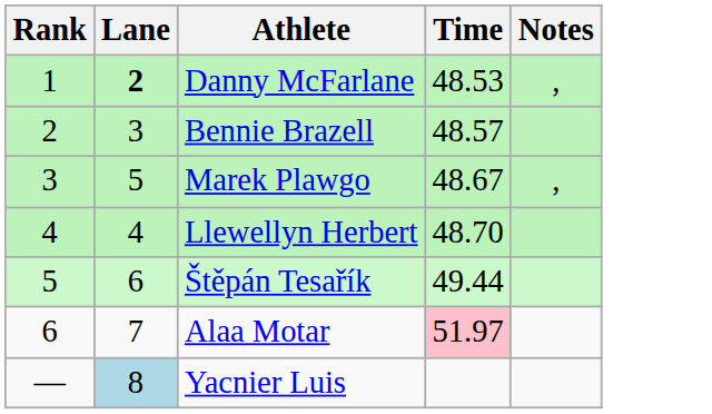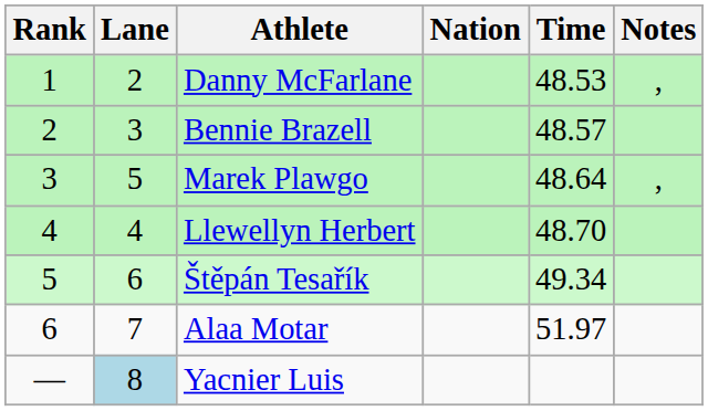 <table class="wikitable sortable" style="text-align:center">
 <tr>
 <th>Rank</th>
 <th>Lane</th>
 <th>Athlete</th>
+<th>Nation</th>
 <th>Time</th>
 <th>Notes</th>
 </tr>
 <tr bgcolor=bbf3bb>
 <td>1</td>
-<td><strong>2</strong></td>
+<td>2</td>
 <td align="left"><a href='#'>Danny McFarlane</a></td>
+<td align="left"></td>
 <td>48.53</td>
 <td>, </td>
 </tr>
 <tr bgcolor=bbf3bb>
 <td>2</td>
 <td>3</td>
 <td align="left"><a href='#'>Bennie Brazell</a></td>
+<td align="left"></td>
 <td>48.57</td>
 <td></td>
 </tr>
 <tr bgcolor=bbf3bb>
 <td>3</td>
 <td>5</td>
 <td align="left"><a href='#'>Marek Plawgo</a></td>
-<td>48.67</td>
+<td align="left"></td>
+<td>48.64</td>
 <td>, </td>
 </tr>
 <tr bgcolor=bbf3bb>
 <td>4</td>
 <td>4</td>
 <td align="left"><a href='#'>Llewellyn Herbert</a></td>
+<td align="left"></td>
 <td>48.70</td>
 <td></td>
 </tr>
 <tr bgcolor=ccf9cc>
 <td>5</td>
 <td>6</td>
 <td align="left"><a href='#'>Štěpán Tesařík</a></td>
-<td>49.44</td>
+<td align="left"></td>
+<td>49.34</td>
 <td></td>
 </tr>
 <tr>
 <td>6</td>
 <td>7</td>
 <td align="left"><a href='#'>Alaa Motar</a></td>
-<td style="background: pink;">51.97</td>
+<td align="left"></td>
+<td>51.97</td>
 <td></td>
 </tr>
 <tr>
 <td data-sort-value=7>—</td>
 <td style="background: lightblue;">8</td>
 <td align="left"><a href='#'>Yacnier Luis</a></td>
+<td align="left"></td>
 <td data-sort-value=80.00></td>
 <td></td>
 </tr>
 </table>
